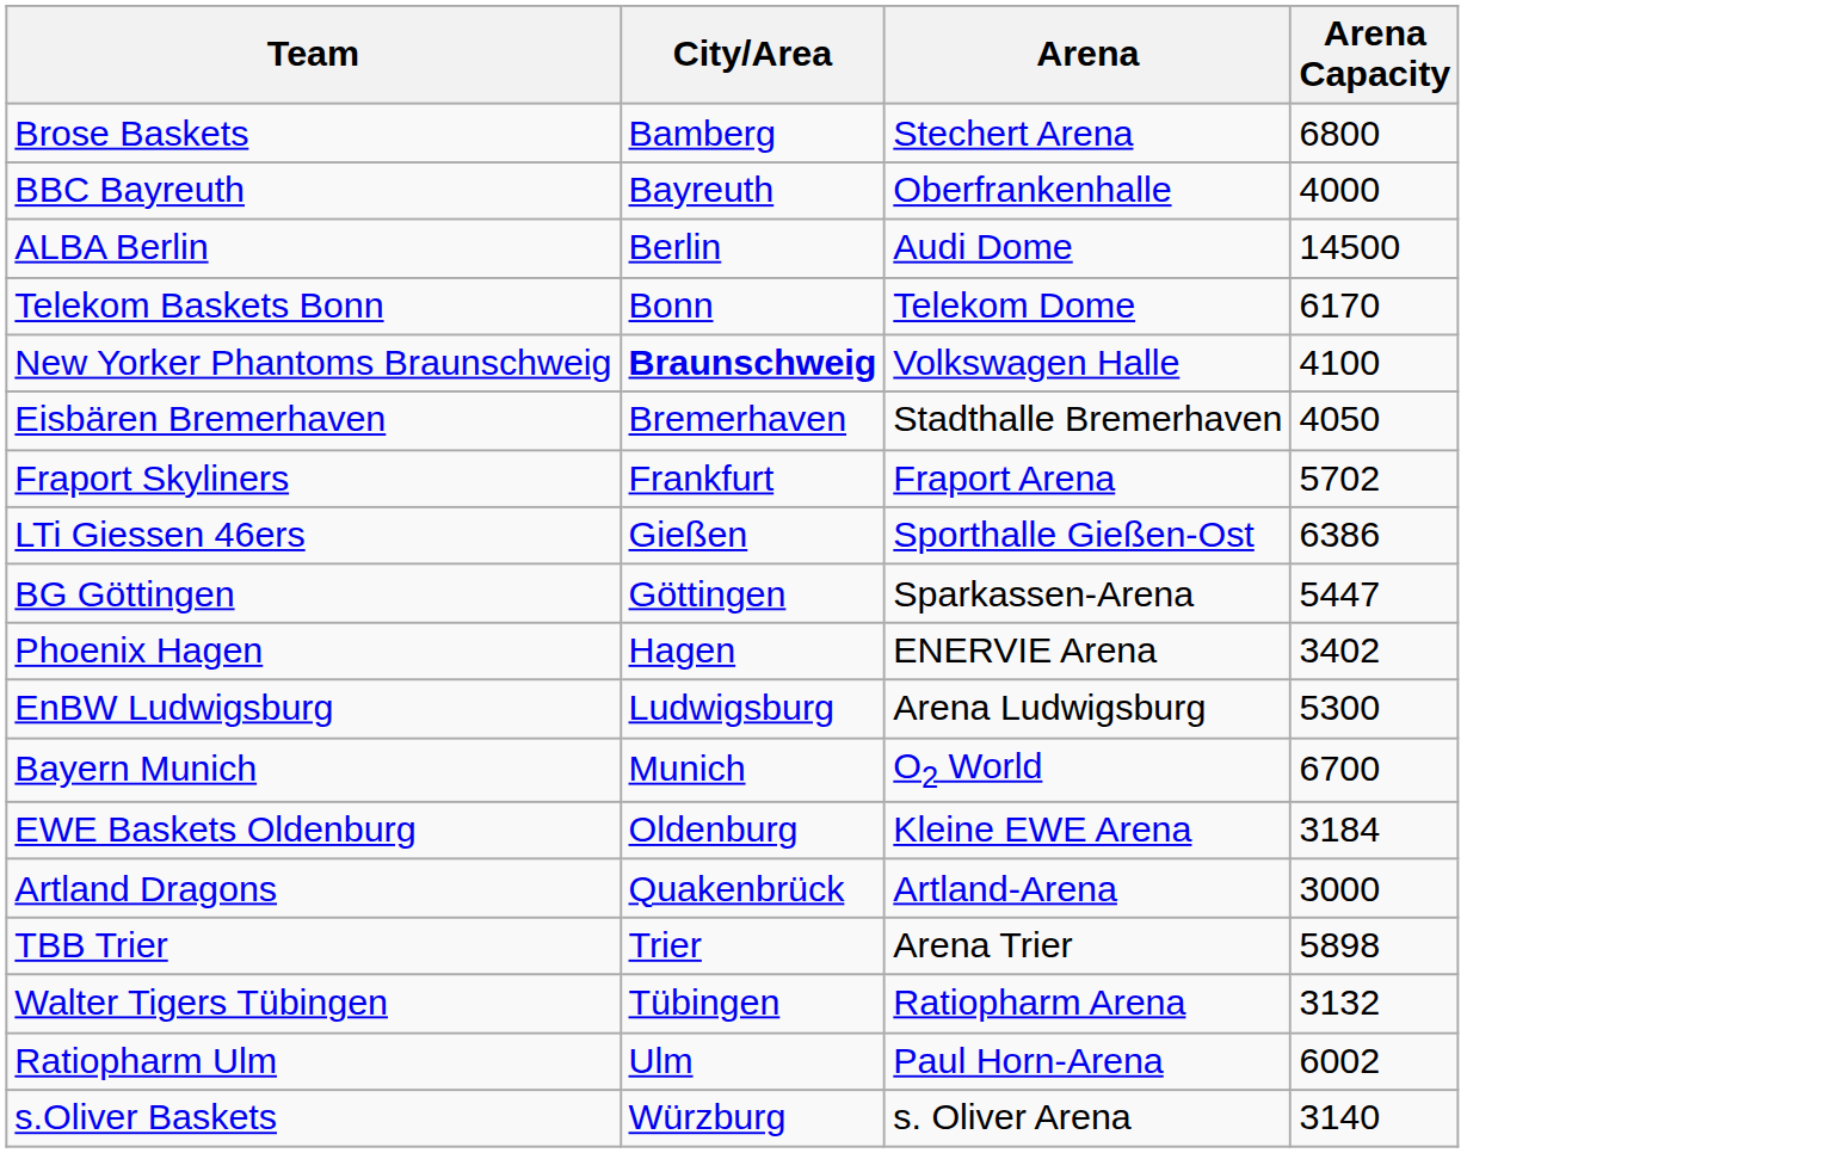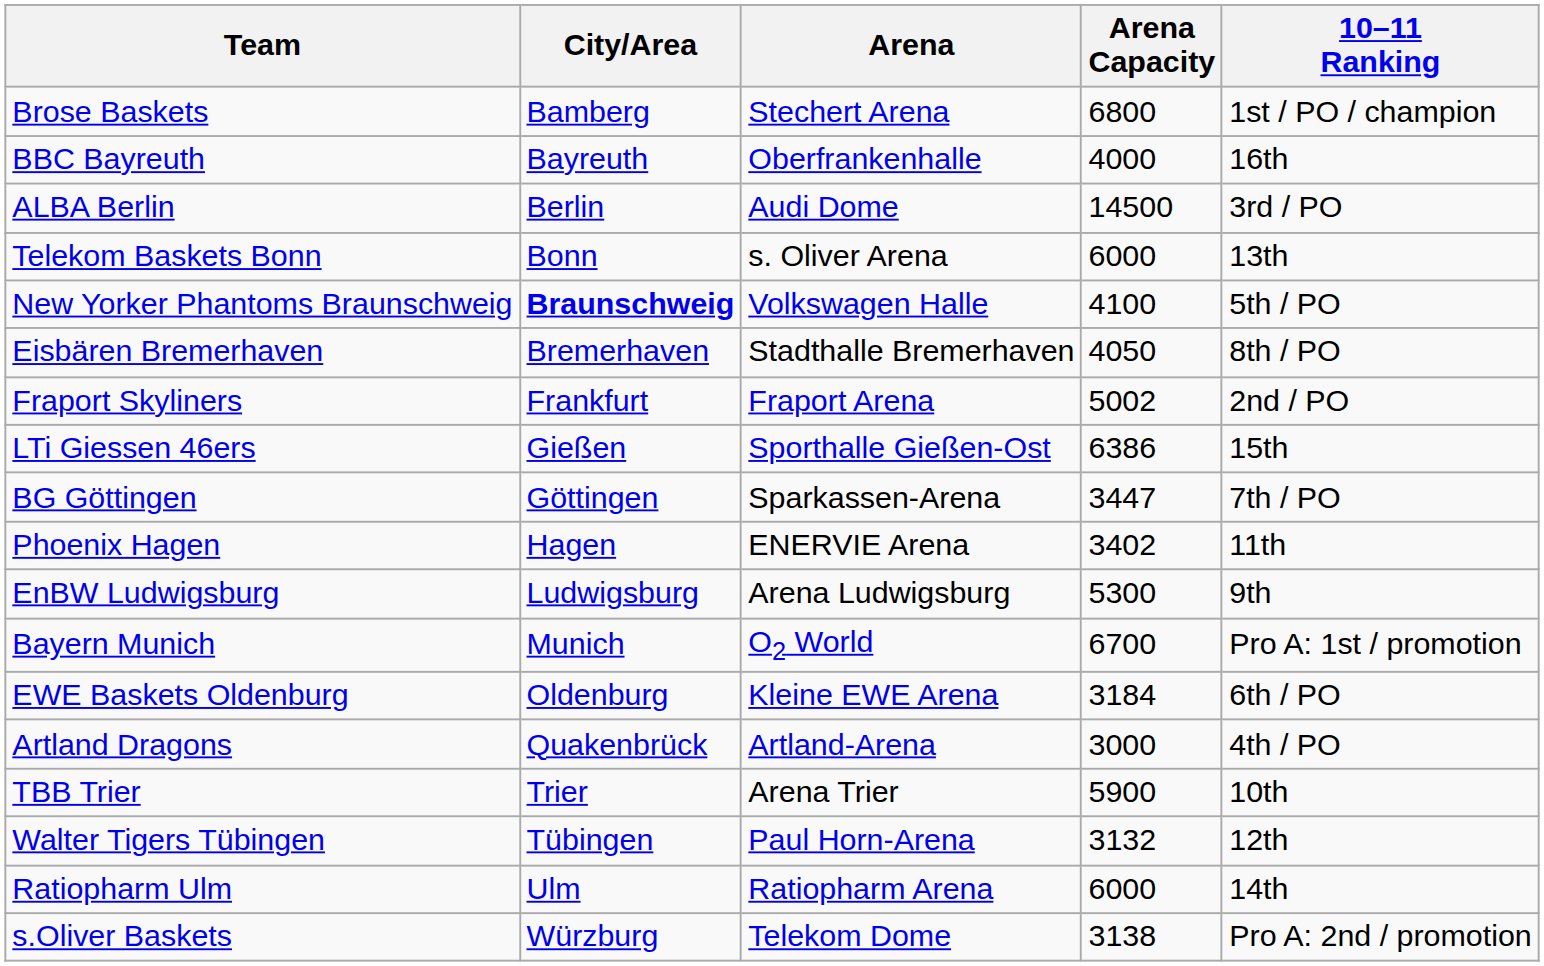 <table class="wikitable sortable" style="margin:1em 2em 1em 1em;">
 <tr>
 <th>Team</th>
 <th>City/Area</th>
 <th>Arena</th>
 <th>Arena<br> Capacity</th>
+<th><a href='#'>10–11<br> Ranking</a></th>
 </tr>
 <tr>
 <td><a href='#'>Brose Baskets</a></td>
 <td><a href='#'>Bamberg</a></td>
 <td><a href='#'>Stechert Arena</a></td>
 <td>6800</td>
+<td>1st / PO / champion</td>
 </tr>
 <tr>
 <td><a href='#'>BBC Bayreuth</a></td>
 <td><a href='#'>Bayreuth</a></td>
 <td><a href='#'>Oberfrankenhalle</a></td>
 <td>4000</td>
+<td>16th</td>
 </tr>
 <tr>
 <td><a href='#'>ALBA Berlin</a></td>
 <td><a href='#'>Berlin</a></td>
 <td><a href='#'>Audi Dome</a></td>
 <td>14500</td>
+<td>3rd / PO</td>
 </tr>
 <tr>
 <td><a href='#'>Telekom Baskets Bonn</a></td>
 <td><a href='#'>Bonn</a></td>
-<td><a href='#'>Telekom Dome</a></td>
-<td>6170</td>
+<td>s. Oliver Arena</td>
+<td>6000</td>
+<td>13th</td>
 </tr>
 <tr>
 <td><a href='#'>New Yorker Phantoms Braunschweig</a></td>
 <td><strong><a href='#'>Braunschweig</a></strong></td>
 <td><a href='#'>Volkswagen Halle</a></td>
 <td>4100</td>
+<td>5th / PO</td>
 </tr>
 <tr>
 <td><a href='#'>Eisbären Bremerhaven</a></td>
 <td><a href='#'>Bremerhaven</a></td>
 <td>Stadthalle Bremerhaven</td>
 <td>4050</td>
+<td>8th / PO</td>
 </tr>
 <tr>
 <td><a href='#'>Fraport Skyliners</a></td>
 <td><a href='#'>Frankfurt</a></td>
 <td><a href='#'>Fraport Arena</a></td>
-<td>5702</td>
+<td>5002</td>
+<td>2nd / PO</td>
 </tr>
 <tr>
 <td><a href='#'>LTi Giessen 46ers</a></td>
 <td><a href='#'>Gießen</a></td>
 <td><a href='#'>Sporthalle Gießen-Ost</a></td>
 <td>6386</td>
+<td>15th</td>
 </tr>
 <tr>
 <td><a href='#'>BG Göttingen</a></td>
 <td><a href='#'>Göttingen</a></td>
 <td>Sparkassen-Arena</td>
-<td>5447</td>
+<td>3447</td>
+<td>7th / PO</td>
 </tr>
 <tr>
 <td><a href='#'>Phoenix Hagen</a></td>
 <td><a href='#'>Hagen</a></td>
 <td>ENERVIE Arena</td>
 <td>3402</td>
+<td>11th</td>
 </tr>
 <tr>
 <td><a href='#'>EnBW Ludwigsburg</a></td>
 <td><a href='#'>Ludwigsburg</a></td>
 <td>Arena Ludwigsburg</td>
 <td>5300</td>
+<td>9th</td>
 </tr>
 <tr>
 <td><a href='#'>Bayern Munich</a></td>
 <td><a href='#'>Munich</a></td>
 <td><a href='#'>O<sub>2</sub> World</a></td>
 <td>6700</td>
+<td>Pro A: 1st / promotion</td>
 </tr>
 <tr>
 <td><a href='#'>EWE Baskets Oldenburg</a></td>
 <td><a href='#'>Oldenburg</a></td>
 <td><a href='#'>Kleine EWE Arena</a></td>
 <td>3184</td>
+<td>6th / PO</td>
 </tr>
 <tr>
 <td><a href='#'>Artland Dragons</a></td>
 <td><a href='#'>Quakenbrück</a></td>
 <td><a href='#'>Artland-Arena</a></td>
 <td>3000</td>
+<td>4th / PO</td>
 </tr>
 <tr>
 <td><a href='#'>TBB Trier</a></td>
 <td><a href='#'>Trier</a></td>
 <td>Arena Trier</td>
-<td>5898</td>
+<td>5900</td>
+<td>10th</td>
 </tr>
 <tr>
 <td><a href='#'>Walter Tigers Tübingen</a></td>
 <td><a href='#'>Tübingen</a></td>
-<td><a href='#'>Ratiopharm Arena</a></td>
+<td><a href='#'>Paul Horn-Arena</a></td>
 <td>3132</td>
+<td>12th</td>
 </tr>
 <tr>
 <td><a href='#'>Ratiopharm Ulm</a></td>
 <td><a href='#'>Ulm</a></td>
-<td><a href='#'>Paul Horn-Arena</a></td>
-<td>6002</td>
+<td><a href='#'>Ratiopharm Arena</a></td>
+<td>6000</td>
+<td>14th</td>
 </tr>
 <tr>
 <td><a href='#'>s.Oliver Baskets</a></td>
 <td><a href='#'>Würzburg</a></td>
-<td>s. Oliver Arena</td>
-<td>3140</td>
+<td><a href='#'>Telekom Dome</a></td>
+<td>3138</td>
+<td>Pro A: 2nd / promotion</td>
 </tr>
 </table>
